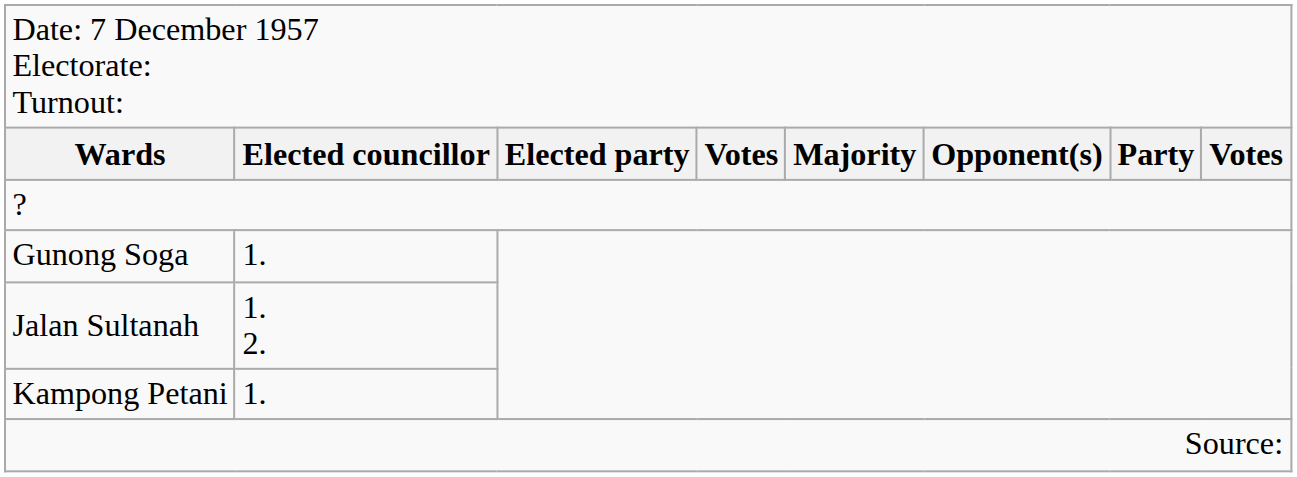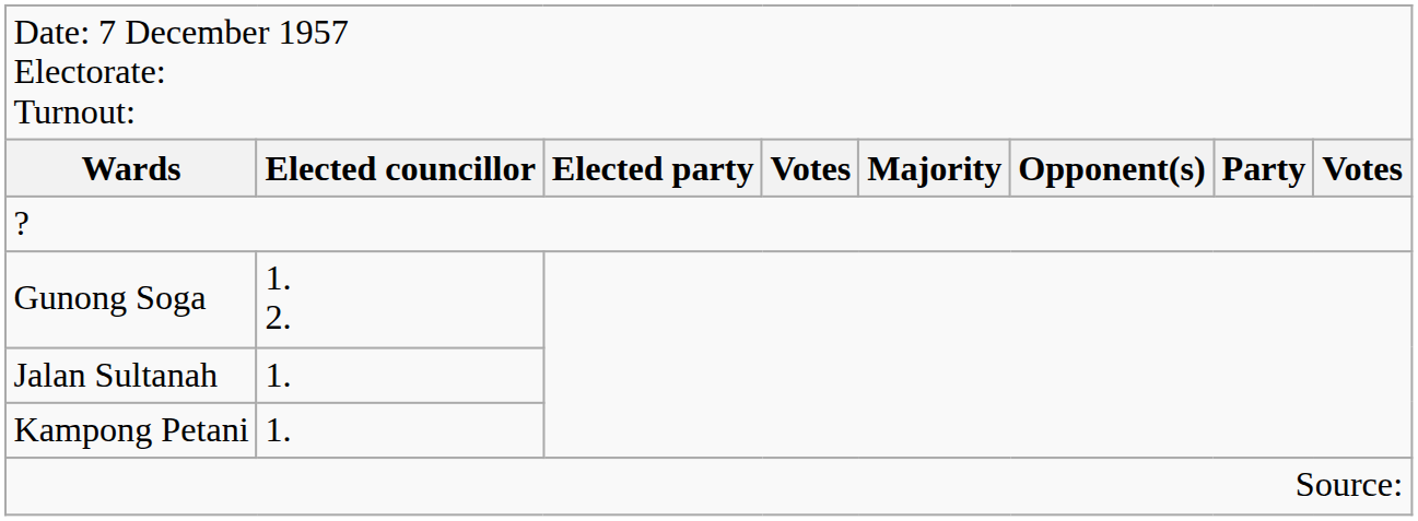 <table class=wikitable>
 <tr>
 <td colspan=8>Date: 7 December 1957<br>Electorate: <br>Turnout:</td>
 </tr>
 <tr>
 <th>Wards</th>
 <th>Elected councillor</th>
 <th>Elected party</th>
 <th>Votes</th>
 <th>Majority</th>
 <th>Opponent(s)</th>
 <th>Party</th>
 <th>Votes</th>
 </tr>
 <tr>
 <td colspan=8>?</td>
 </tr>
 <tr>
 <td>Gunong Soga</td>
-<td>1.</td>
+<td>1.<br>2.</td>
 </tr>
 <tr>
 <td>Jalan Sultanah</td>
-<td>1.<br>2.</td>
+<td>1.</td>
 </tr>
 <tr>
 <td>Kampong Petani</td>
 <td>1.</td>
 </tr>
 <tr>
 <td colspan=8 align=right>Source: </td>
 </tr>
 </table>
